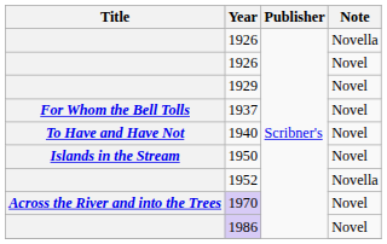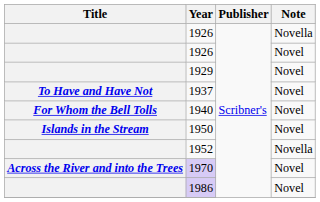 <table class="wikitable plainrowheaders sortable">
 <tr style="background:#ccc; text-align:center;">
 <th scope="col">Title</th>
 <th scope="col">Year</th>
 <th scope="col">Publisher</th>
 <th scope="col">Note</th>
 </tr>
 <tr>
 <th scope=row></th>
 <td>1926</td>
 <td rowspan=10><a href='#'>Scribner's</a></td>
 <td>Novella</td>
 </tr>
 <tr>
 <th scope=row></th>
 <td>1926</td>
 <td>Novel</td>
 </tr>
 <tr>
 <th scope=row></th>
 <td>1929</td>
 <td>Novel</td>
 </tr>
 <tr>
-<th scope=row><em><a href='#'>For Whom the Bell Tolls</a></em></th>
+<th scope=row><em><a href='#'>To Have and Have Not</a></em></th>
 <td>1937</td>
 <td>Novel</td>
 </tr>
 <tr>
-<th scope=row><em><a href='#'>To Have and Have Not</a></em></th>
+<th scope=row><em><a href='#'>For Whom the Bell Tolls</a></em></th>
 <td>1940</td>
 <td>Novel</td>
 </tr>
 <tr>
 <th scope=row><em><a href='#'>Islands in the Stream</a></em></th>
 <td>1950</td>
 <td>Novel</td>
 </tr>
 <tr>
 <th scope=row></th>
 <td>1952</td>
 <td>Novella</td>
 </tr>
 <tr>
 <th scope=row><em><a href='#'>Across the River and into the Trees</a></em></th>
 <td style="background:#D7CBF6;">1970</td>
 <td>Novel</td>
 </tr>
 <tr>
 <th scope=row></th>
 <td style="background:#D7CBF6;">1986</td>
 <td>Novel</td>
 </tr>
 <tr>
 </tr>
 </table>
